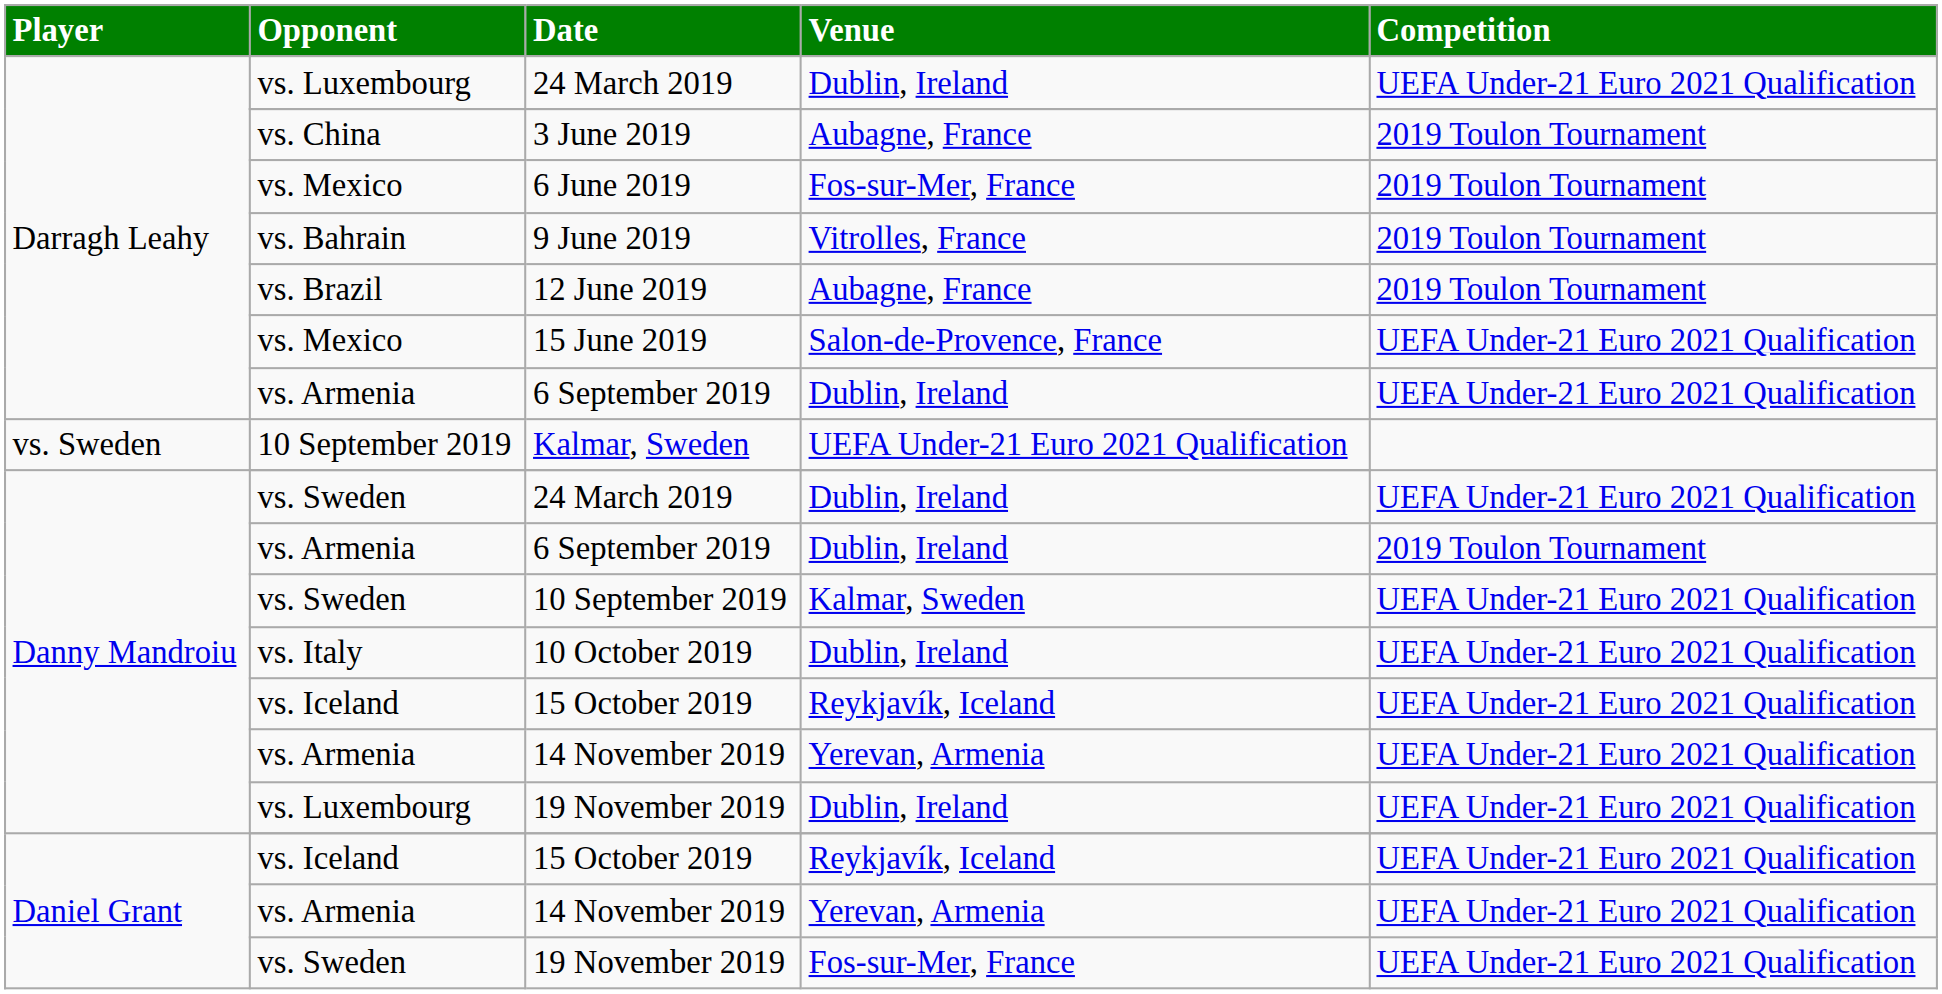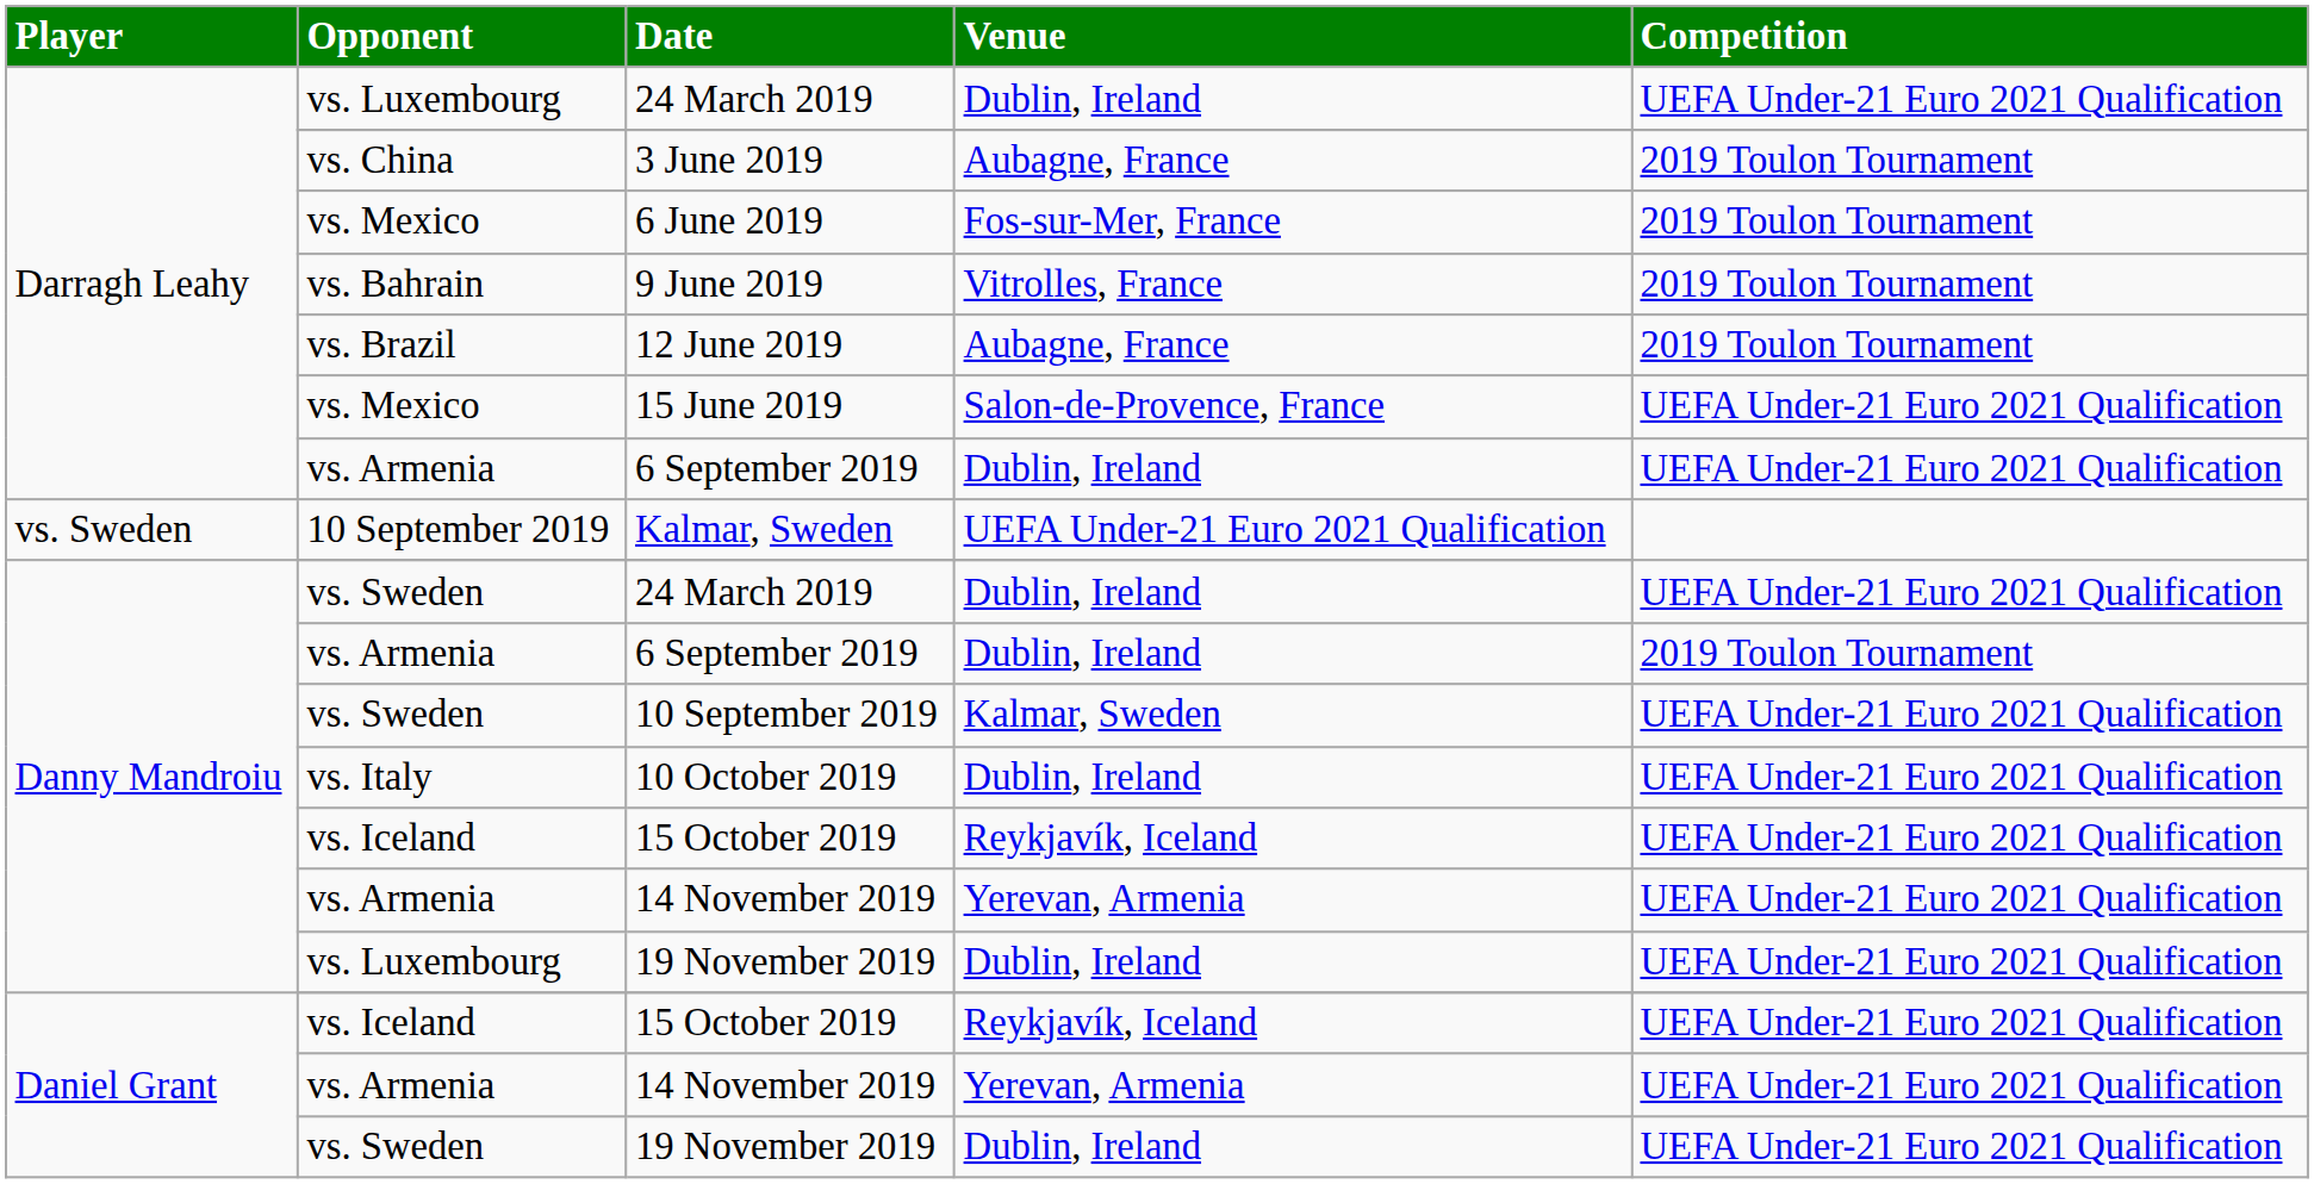 <table class="wikitable" style="width:75%;">
 <tr>
 <th style="background:green; color:white; text-align:left;">Player</th>
 <th style="background:green; color:white; text-align:left;">Opponent</th>
 <th style="background:green; color:white; text-align:left;">Date</th>
 <th style="background:green; color:white; text-align:left;">Venue</th>
 <th style="background:green; color:white; text-align:left;">Competition</th>
 </tr>
 <tr>
 <td rowspan="9">Darragh Leahy</td>
 </tr>
 <tr>
 <td>vs.  Luxembourg</td>
 <td>24 March 2019</td>
 <td><a href='#'>Dublin</a>, <a href='#'>Ireland</a></td>
 <td><a href='#'>UEFA Under-21 Euro 2021 Qualification</a></td>
 </tr>
 <tr>
 </tr>
 <tr>
 <td>vs.  China</td>
 <td>3 June 2019</td>
 <td><a href='#'>Aubagne</a>, <a href='#'>France</a></td>
 <td><a href='#'>2019 Toulon Tournament</a></td>
 </tr>
 <tr>
 <td>vs.  Mexico</td>
 <td>6 June 2019</td>
 <td><a href='#'>Fos-sur-Mer</a>, <a href='#'>France</a></td>
 <td><a href='#'>2019 Toulon Tournament</a></td>
 </tr>
 <tr>
 <td>vs.  Bahrain</td>
 <td>9 June 2019</td>
 <td><a href='#'>Vitrolles</a>, <a href='#'>France</a></td>
 <td><a href='#'>2019 Toulon Tournament</a></td>
 </tr>
 <tr>
 <td>vs.  Brazil</td>
 <td>12 June 2019</td>
 <td><a href='#'>Aubagne</a>, <a href='#'>France</a></td>
 <td><a href='#'>2019 Toulon Tournament</a></td>
 </tr>
 <tr>
 <td>vs.  Mexico</td>
 <td>15 June 2019</td>
 <td><a href='#'>Salon-de-Provence</a>, <a href='#'>France</a></td>
 <td><a href='#'>UEFA Under-21 Euro 2021 Qualification</a></td>
 </tr>
 <tr>
 <td>vs.  Armenia</td>
 <td>6 September 2019</td>
 <td><a href='#'>Dublin</a>, <a href='#'>Ireland</a></td>
 <td><a href='#'>UEFA Under-21 Euro 2021 Qualification</a></td>
 </tr>
 <tr>
 <td>vs.  Sweden</td>
 <td>10 September 2019</td>
 <td><a href='#'>Kalmar</a>, <a href='#'>Sweden</a></td>
 <td><a href='#'>UEFA Under-21 Euro 2021 Qualification</a></td>
 </tr>
 <tr>
 <td rowspan="8"><a href='#'>Danny Mandroiu</a></td>
 </tr>
 <tr>
 <td>vs.  Sweden</td>
 <td>24 March 2019</td>
 <td><a href='#'>Dublin</a>, <a href='#'>Ireland</a></td>
 <td><a href='#'>UEFA Under-21 Euro 2021 Qualification</a></td>
 </tr>
 <tr>
 <td>vs.  Armenia</td>
 <td>6 September 2019</td>
 <td><a href='#'>Dublin</a>, <a href='#'>Ireland</a></td>
 <td><a href='#'>2019 Toulon Tournament</a></td>
 </tr>
 <tr>
 <td>vs.  Sweden</td>
 <td>10 September 2019</td>
 <td><a href='#'>Kalmar</a>, <a href='#'>Sweden</a></td>
 <td><a href='#'>UEFA Under-21 Euro 2021 Qualification</a></td>
 </tr>
 <tr>
 <td>vs.  Italy</td>
 <td>10 October 2019</td>
 <td><a href='#'>Dublin</a>, <a href='#'>Ireland</a></td>
 <td><a href='#'>UEFA Under-21 Euro 2021 Qualification</a></td>
 </tr>
 <tr>
 <td>vs.  Iceland</td>
 <td>15 October 2019</td>
 <td><a href='#'>Reykjavík</a>, <a href='#'>Iceland</a></td>
 <td><a href='#'>UEFA Under-21 Euro 2021 Qualification</a></td>
 </tr>
 <tr>
 <td>vs.  Armenia</td>
 <td>14 November 2019</td>
 <td><a href='#'>Yerevan</a>, <a href='#'>Armenia</a></td>
 <td><a href='#'>UEFA Under-21 Euro 2021 Qualification</a></td>
 </tr>
 <tr>
 <td>vs.  Luxembourg</td>
 <td>19 November 2019</td>
 <td><a href='#'>Dublin</a>, <a href='#'>Ireland</a></td>
 <td><a href='#'>UEFA Under-21 Euro 2021 Qualification</a></td>
 </tr>
 <tr>
 <td rowspan="4"><a href='#'>Daniel Grant</a></td>
 </tr>
 <tr>
 <td>vs.  Iceland</td>
 <td>15 October 2019</td>
 <td><a href='#'>Reykjavík</a>, <a href='#'>Iceland</a></td>
 <td><a href='#'>UEFA Under-21 Euro 2021 Qualification</a></td>
 </tr>
 <tr>
 <td>vs.  Armenia</td>
 <td>14 November 2019</td>
 <td><a href='#'>Yerevan</a>, <a href='#'>Armenia</a></td>
 <td><a href='#'>UEFA Under-21 Euro 2021 Qualification</a></td>
 </tr>
 <tr>
 <td>vs.  Sweden</td>
 <td>19 November 2019</td>
-<td><a href='#'>Fos-sur-Mer</a>, <a href='#'>France</a></td>
+<td><a href='#'>Dublin</a>, <a href='#'>Ireland</a></td>
 <td><a href='#'>UEFA Under-21 Euro 2021 Qualification</a></td>
 </tr>
 </table>
